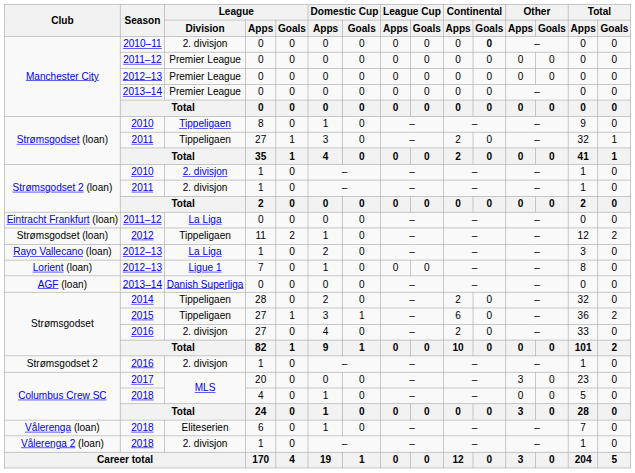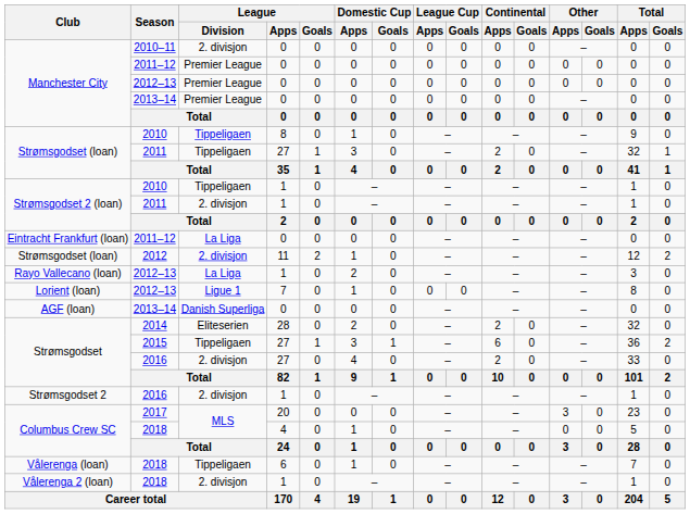 <table class="wikitable" style="text-align: center;">
 <tr>
 <th rowspan=2>Club</th>
 <th rowspan=2>Season</th>
 <th colspan=3>League</th>
 <th colspan=2>Domestic Cup</th>
 <th colspan=2>League Cup</th>
 <th colspan=2>Continental</th>
 <th colspan=2>Other</th>
 <th colspan=2>Total</th>
 </tr>
 <tr>
 <th>Division</th>
 <th>Apps</th>
 <th>Goals</th>
 <th>Apps</th>
 <th>Goals</th>
 <th>Apps</th>
 <th>Goals</th>
 <th>Apps</th>
 <th>Goals</th>
 <th>Apps</th>
 <th>Goals</th>
 <th>Apps</th>
 <th>Goals</th>
 </tr>
 <tr>
 <td rowspan=5><a href='#'>Manchester City</a></td>
 <td><a href='#'>2010–11</a></td>
 <td>2. divisjon</td>
 <td>0</td>
 <td>0</td>
 <td>0</td>
 <td>0</td>
 <td>0</td>
 <td>0</td>
 <td>0</td>
-<td><strong>0</strong></td>
+<td>0</td>
 <td colspan=2>–</td>
 <td>0</td>
 <td>0</td>
 </tr>
 <tr>
 <td><a href='#'>2011–12</a></td>
 <td>Premier League</td>
 <td>0</td>
 <td>0</td>
 <td>0</td>
 <td>0</td>
 <td>0</td>
 <td>0</td>
 <td>0</td>
 <td>0</td>
 <td>0</td>
 <td>0</td>
 <td>0</td>
 <td>0</td>
 </tr>
 <tr>
 <td><a href='#'>2012–13</a></td>
 <td>Premier League</td>
 <td>0</td>
 <td>0</td>
 <td>0</td>
 <td>0</td>
 <td>0</td>
 <td>0</td>
 <td>0</td>
 <td>0</td>
 <td>0</td>
 <td>0</td>
 <td>0</td>
 <td>0</td>
 </tr>
 <tr>
 <td><a href='#'>2013–14</a></td>
 <td>Premier League</td>
 <td>0</td>
 <td>0</td>
 <td>0</td>
 <td>0</td>
 <td>0</td>
 <td>0</td>
 <td>0</td>
 <td>0</td>
 <td colspan=2>–</td>
 <td>0</td>
 <td>0</td>
 </tr>
 <tr>
 <th colspan=2>Total</th>
 <th>0</th>
 <th>0</th>
 <th>0</th>
 <th>0</th>
 <th>0</th>
 <th>0</th>
 <th>0</th>
 <th>0</th>
 <th>0</th>
 <th>0</th>
 <th>0</th>
 <th>0</th>
 </tr>
 <tr>
 <td rowspan=3><a href='#'>Strømsgodset</a> (loan)</td>
 <td><a href='#'>2010</a></td>
 <td><a href='#'>Tippeligaen</a></td>
 <td>8</td>
 <td>0</td>
 <td>1</td>
 <td>0</td>
 <td colspan=2>–</td>
 <td colspan=2>–</td>
 <td colspan=2>–</td>
 <td>9</td>
 <td>0</td>
 </tr>
 <tr>
 <td><a href='#'>2011</a></td>
 <td>Tippeligaen</td>
 <td>27</td>
 <td>1</td>
 <td>3</td>
 <td>0</td>
 <td colspan=2>–</td>
 <td>2</td>
 <td>0</td>
 <td colspan=2>–</td>
 <td>32</td>
 <td>1</td>
 </tr>
 <tr>
 <th colspan=2>Total</th>
 <th>35</th>
 <th>1</th>
 <th>4</th>
 <th>0</th>
 <th>0</th>
 <th>0</th>
 <th>2</th>
 <th>0</th>
 <th>0</th>
 <th>0</th>
 <th>41</th>
 <th>1</th>
 </tr>
 <tr>
 <td rowspan=3><a href='#'>Strømsgodset 2</a> (loan)</td>
 <td><a href='#'>2010</a></td>
-<td><a href='#'>2. divisjon</a></td>
+<td>Tippeligaen</td>
 <td>1</td>
 <td>0</td>
 <td colspan=2>–</td>
 <td colspan=2>–</td>
 <td colspan=2>–</td>
 <td colspan=2>–</td>
 <td>1</td>
 <td>0</td>
 </tr>
 <tr>
 <td><a href='#'>2011</a></td>
 <td>2. divisjon</td>
 <td>1</td>
 <td>0</td>
 <td colspan=2>–</td>
 <td colspan=2>–</td>
 <td colspan=2>–</td>
 <td colspan=2>–</td>
 <td>1</td>
 <td>0</td>
 </tr>
 <tr>
 <th colspan=2>Total</th>
 <th>2</th>
 <th>0</th>
 <th>0</th>
 <th>0</th>
 <th>0</th>
 <th>0</th>
 <th>0</th>
 <th>0</th>
 <th>0</th>
 <th>0</th>
 <th>2</th>
 <th>0</th>
 </tr>
 <tr>
 <td><a href='#'>Eintracht Frankfurt</a> (loan)</td>
 <td><a href='#'>2011–12</a></td>
 <td><a href='#'>La Liga</a></td>
 <td>0</td>
 <td>0</td>
 <td>0</td>
 <td>0</td>
 <td colspan=2>–</td>
 <td colspan=2>–</td>
 <td colspan=2>–</td>
 <td>0</td>
 <td>0</td>
 </tr>
 <tr>
 <td>Strømsgodset (loan)</td>
 <td><a href='#'>2012</a></td>
-<td>Tippeligaen</td>
+<td><a href='#'>2. divisjon</a></td>
 <td>11</td>
 <td>2</td>
 <td>1</td>
 <td>0</td>
 <td colspan=2>–</td>
 <td colspan=2>–</td>
 <td colspan=2>–</td>
 <td>12</td>
 <td>2</td>
 </tr>
 <tr>
 <td><a href='#'>Rayo Vallecano</a> (loan)</td>
 <td><a href='#'>2012–13</a></td>
 <td><a href='#'>La Liga</a></td>
 <td>1</td>
 <td>0</td>
 <td>2</td>
 <td>0</td>
 <td colspan=2>–</td>
 <td colspan=2>–</td>
 <td colspan=2>–</td>
 <td>3</td>
 <td>0</td>
 </tr>
 <tr>
 <td><a href='#'>Lorient</a> (loan)</td>
 <td><a href='#'>2012–13</a></td>
 <td><a href='#'>Ligue 1</a></td>
 <td>7</td>
 <td>0</td>
 <td>1</td>
 <td>0</td>
 <td>0</td>
 <td>0</td>
 <td colspan=2>–</td>
 <td colspan=2>–</td>
 <td>8</td>
 <td>0</td>
 </tr>
 <tr>
 <td><a href='#'>AGF</a> (loan)</td>
 <td><a href='#'>2013–14</a></td>
 <td><a href='#'>Danish Superliga</a></td>
 <td>0</td>
 <td>0</td>
 <td>0</td>
 <td>0</td>
 <td colspan=2>–</td>
 <td colspan=2>–</td>
 <td colspan=2>–</td>
 <td>0</td>
 <td>0</td>
 </tr>
 <tr>
 <td rowspan=4>Strømsgodset</td>
 <td><a href='#'>2014</a></td>
-<td>Tippeligaen</td>
+<td>Eliteserien</td>
 <td>28</td>
 <td>0</td>
 <td>2</td>
 <td>0</td>
 <td colspan=2>–</td>
 <td>2</td>
 <td>0</td>
 <td colspan=2>–</td>
 <td>32</td>
 <td>0</td>
 </tr>
 <tr>
 <td><a href='#'>2015</a></td>
 <td>Tippeligaen</td>
 <td>27</td>
 <td>1</td>
 <td>3</td>
 <td>1</td>
 <td colspan=2>–</td>
 <td>6</td>
 <td>0</td>
 <td colspan=2>–</td>
 <td>36</td>
 <td>2</td>
 </tr>
 <tr>
 <td><a href='#'>2016</a></td>
 <td>2. divisjon</td>
 <td>27</td>
 <td>0</td>
 <td>4</td>
 <td>0</td>
 <td colspan=2>–</td>
 <td>2</td>
 <td>0</td>
 <td colspan=2>–</td>
 <td>33</td>
 <td>0</td>
 </tr>
 <tr>
 <th colspan=2>Total</th>
 <th>82</th>
 <th>1</th>
 <th>9</th>
 <th>1</th>
 <th>0</th>
 <th>0</th>
 <th>10</th>
 <th>0</th>
 <th>0</th>
 <th>0</th>
 <th>101</th>
 <th>2</th>
 </tr>
 <tr>
 <td>Strømsgodset 2</td>
 <td><a href='#'>2016</a></td>
 <td>2. divisjon</td>
 <td>1</td>
 <td>0</td>
 <td colspan=2>–</td>
 <td colspan=2>–</td>
 <td colspan=2>–</td>
 <td colspan=2>–</td>
 <td>1</td>
 <td>0</td>
 </tr>
 <tr>
 <td rowspan=3><a href='#'>Columbus Crew SC</a></td>
 <td><a href='#'>2017</a></td>
 <td rowspan=2><a href='#'>MLS</a></td>
 <td>20</td>
 <td>0</td>
 <td>0</td>
 <td>0</td>
 <td colspan=2>–</td>
 <td colspan=2>–</td>
 <td>3</td>
 <td>0</td>
 <td>23</td>
 <td>0</td>
 </tr>
 <tr>
 <td><a href='#'>2018</a></td>
 <td>4</td>
 <td>0</td>
 <td>1</td>
 <td>0</td>
 <td colspan=2>–</td>
 <td colspan=2>–</td>
 <td>0</td>
 <td>0</td>
 <td>5</td>
 <td>0</td>
 </tr>
 <tr>
 <th colspan=2>Total</th>
 <th>24</th>
 <th>0</th>
 <th>1</th>
 <th>0</th>
 <th>0</th>
 <th>0</th>
 <th>0</th>
 <th>0</th>
 <th>3</th>
 <th>0</th>
 <th>28</th>
 <th>0</th>
 </tr>
 <tr>
 <td><a href='#'>Vålerenga</a> (loan)</td>
 <td><a href='#'>2018</a></td>
-<td>Eliteserien</td>
+<td>Tippeligaen</td>
 <td>6</td>
 <td>0</td>
 <td>1</td>
 <td>0</td>
 <td colspan=2>–</td>
 <td colspan=2>–</td>
 <td colspan=2>–</td>
 <td>7</td>
 <td>0</td>
 </tr>
 <tr>
 <td><a href='#'>Vålerenga 2</a> (loan)</td>
 <td><a href='#'>2018</a></td>
 <td>2. divisjon</td>
 <td>1</td>
 <td>0</td>
 <td colspan=2>–</td>
 <td colspan=2>–</td>
 <td colspan=2>–</td>
 <td colspan=2>–</td>
 <td>1</td>
 <td>0</td>
 </tr>
 <tr>
 <th colspan=3>Career total</th>
 <th>170</th>
 <th>4</th>
 <th>19</th>
 <th>1</th>
 <th>0</th>
 <th>0</th>
 <th>12</th>
 <th>0</th>
 <th>3</th>
 <th>0</th>
 <th>204</th>
 <th>5</th>
 </tr>
 </table>
